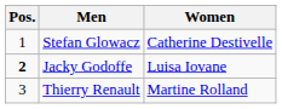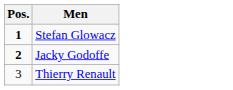 <table class="wikitable">
 <tr>
 <th>Pos.</th>
 <th>Men</th>
-<th>Women</th>
 </tr>
 <tr>
-<td align="center">1</td>
+<td align="center"><strong>1</strong></td>
 <td> <a href='#'>Stefan Glowacz</a></td>
-<td> <a href='#'>Catherine Destivelle</a></td>
 </tr>
 <tr>
 <td align="center"><strong>2</strong></td>
 <td> <a href='#'>Jacky Godoffe</a></td>
-<td> <a href='#'>Luisa Iovane</a></td>
 </tr>
 <tr>
 <td align="center">3</td>
 <td> <a href='#'>Thierry Renault</a></td>
-<td> <a href='#'>Martine Rolland</a></td>
 </tr>
 </table>
